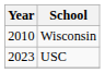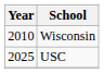 <table class="wikitable">
 <tr>
 <th>Year</th>
 <th>School</th>
 </tr>
 <tr>
 <td>2010</td>
 <td>Wisconsin</td>
 </tr>
 <tr>
-<td>2023</td>
+<td>2025</td>
 <td>USC</td>
 </tr>
 <tr>
 </tr>
 </table>
